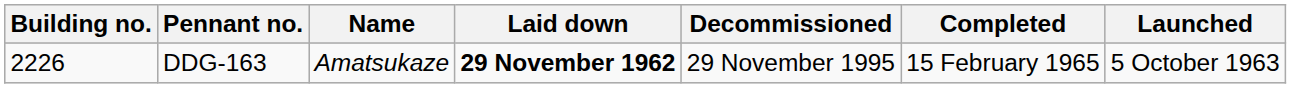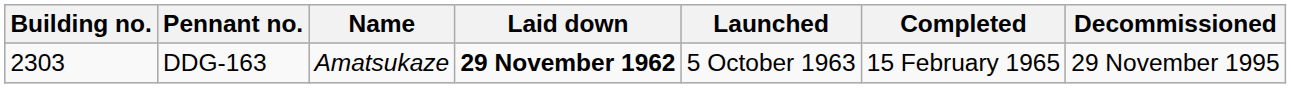 <table class=wikitable>
 <tr>
 <th>Building no.</th>
 <th>Pennant no.</th>
 <th>Name</th>
 <th>Laid down</th>
+<th>Launched</th>
+<th>Completed</th>
 <th>Decommissioned</th>
-<th>Completed</th>
-<th>Launched</th>
 </tr>
 <tr>
-<td>2226</td>
+<td>2303</td>
 <td>DDG-163</td>
 <td><em>Amatsukaze</em></td>
 <td><strong>29 November 1962</strong></td>
+<td>5 October 1963</td>
+<td>15 February 1965</td>
 <td>29 November 1995</td>
-<td>15 February 1965</td>
-<td>5 October 1963</td>
 </tr>
 </table>
